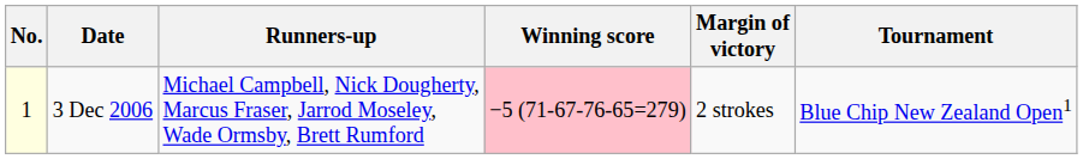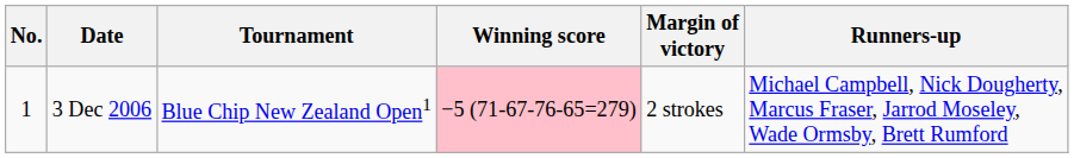 <table class="wikitable" style="font-size:95%;">
 <tr>
 <th>No.</th>
 <th>Date</th>
-<th>Runners-up</th>
+<th>Tournament</th>
 <th>Winning score</th>
 <th>Margin of<br>victory</th>
-<th>Tournament</th>
+<th>Runners-up</th>
 </tr>
 <tr>
-<td align=center style="background: lightyellow;">1</td>
+<td align=center>1</td>
 <td align=right>3 Dec <a href='#'>2006</a></td>
-<td> <a href='#'>Michael Campbell</a>,  <a href='#'>Nick Dougherty</a>,<br> <a href='#'>Marcus Fraser</a>,  <a href='#'>Jarrod Moseley</a>,<br> <a href='#'>Wade Ormsby</a>,  <a href='#'>Brett Rumford</a></td>
+<td><a href='#'>Blue Chip New Zealand Open</a><sup>1</sup></td>
 <td style="background: pink;">−5 (71-67-76-65=279)</td>
 <td>2 strokes</td>
-<td><a href='#'>Blue Chip New Zealand Open</a><sup>1</sup></td>
+<td> <a href='#'>Michael Campbell</a>,  <a href='#'>Nick Dougherty</a>,<br> <a href='#'>Marcus Fraser</a>,  <a href='#'>Jarrod Moseley</a>,<br> <a href='#'>Wade Ormsby</a>,  <a href='#'>Brett Rumford</a></td>
 </tr>
 </table>
